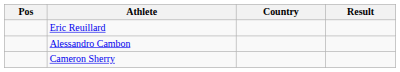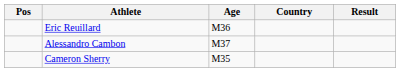 <table class="wikitable"  style="text-align:center; width:50%;">
 <tr>
 <th>Pos</th>
 <th>Athlete</th>
+<th>Age</th>
 <th>Country</th>
 <th>Result</th>
 </tr>
 <tr>
 <td align=center></td>
 <td align=left><a href='#'>Eric Reuillard</a></td>
+<td align=left>M36</td>
 <td align=left></td>
 <td></td>
 </tr>
 <tr>
 <td align=center></td>
 <td align=left><a href='#'>Alessandro Cambon</a></td>
+<td align=left>M37</td>
 <td align=left></td>
 <td></td>
 </tr>
 <tr>
 <td align=center></td>
 <td align=left><a href='#'>Cameron Sherry</a></td>
+<td align=left>M35</td>
 <td align=left></td>
 <td></td>
 </tr>
 </table>
